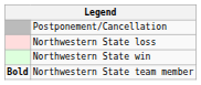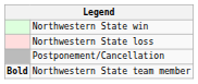 <table class="wikitable" style="font-size:90%">
 <tr>
 <th colspan="2">Legend</th>
+</tr>
+<tr>
+<td bgcolor="#ddffdd"> </td>
+<td>Northwestern State win</td>
+</tr>
+<tr>
+<td bgcolor="#ffdddd"> </td>
+<td>Northwestern State loss</td>
 </tr>
 <tr>
 <td bgcolor="#bbbbbb"> </td>
 <td>Postponement/Cancellation</td>
 </tr>
 <tr>
-<td bgcolor="#ffdddd"> </td>
-<td>Northwestern State loss</td>
-</tr>
-<tr>
-<td bgcolor="#ddffdd"> </td>
-<td>Northwestern State win</td>
-</tr>
-<tr>
 <td><strong>Bold</strong></td>
 <td>Northwestern State team member</td>
 </tr>
 </table>
